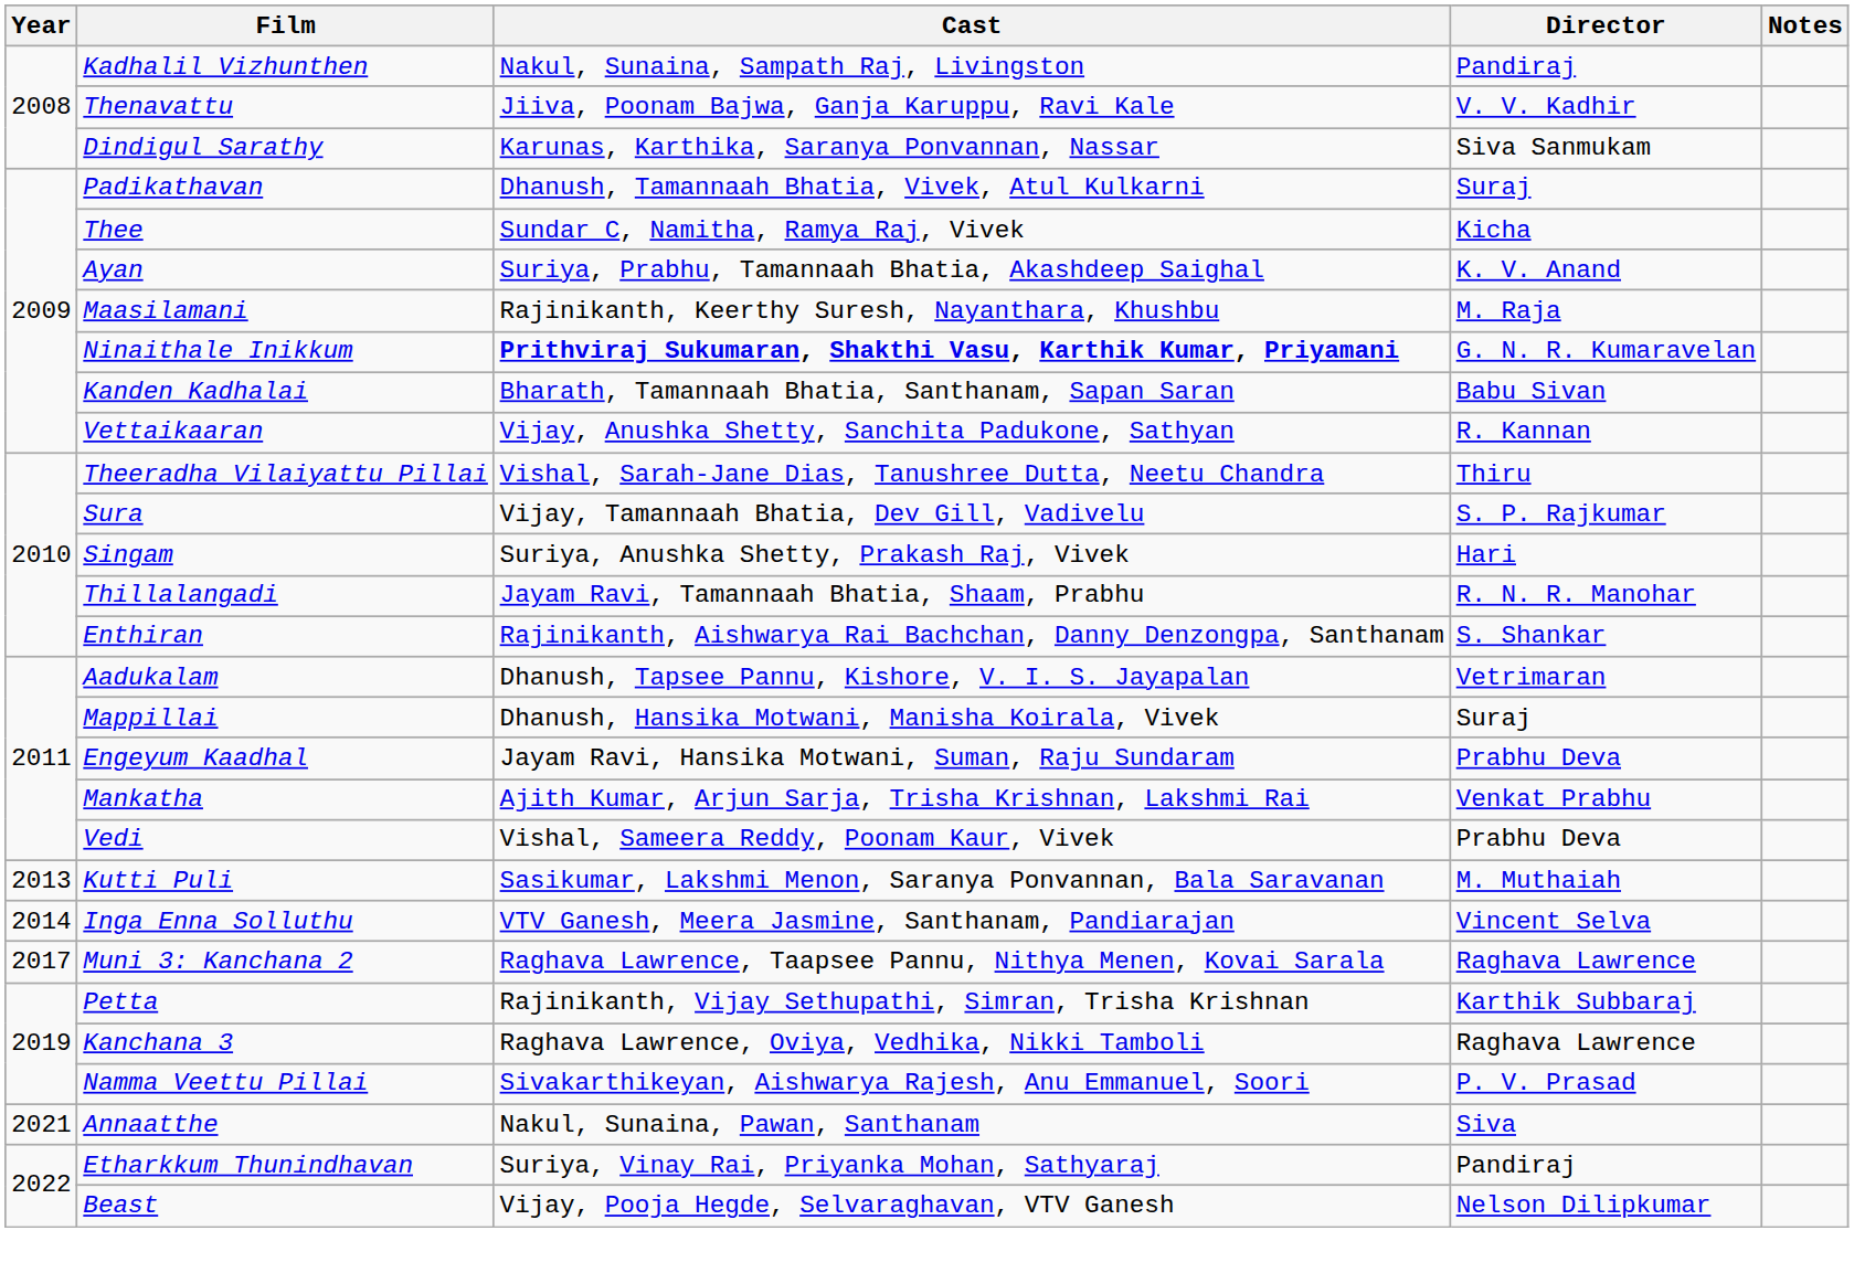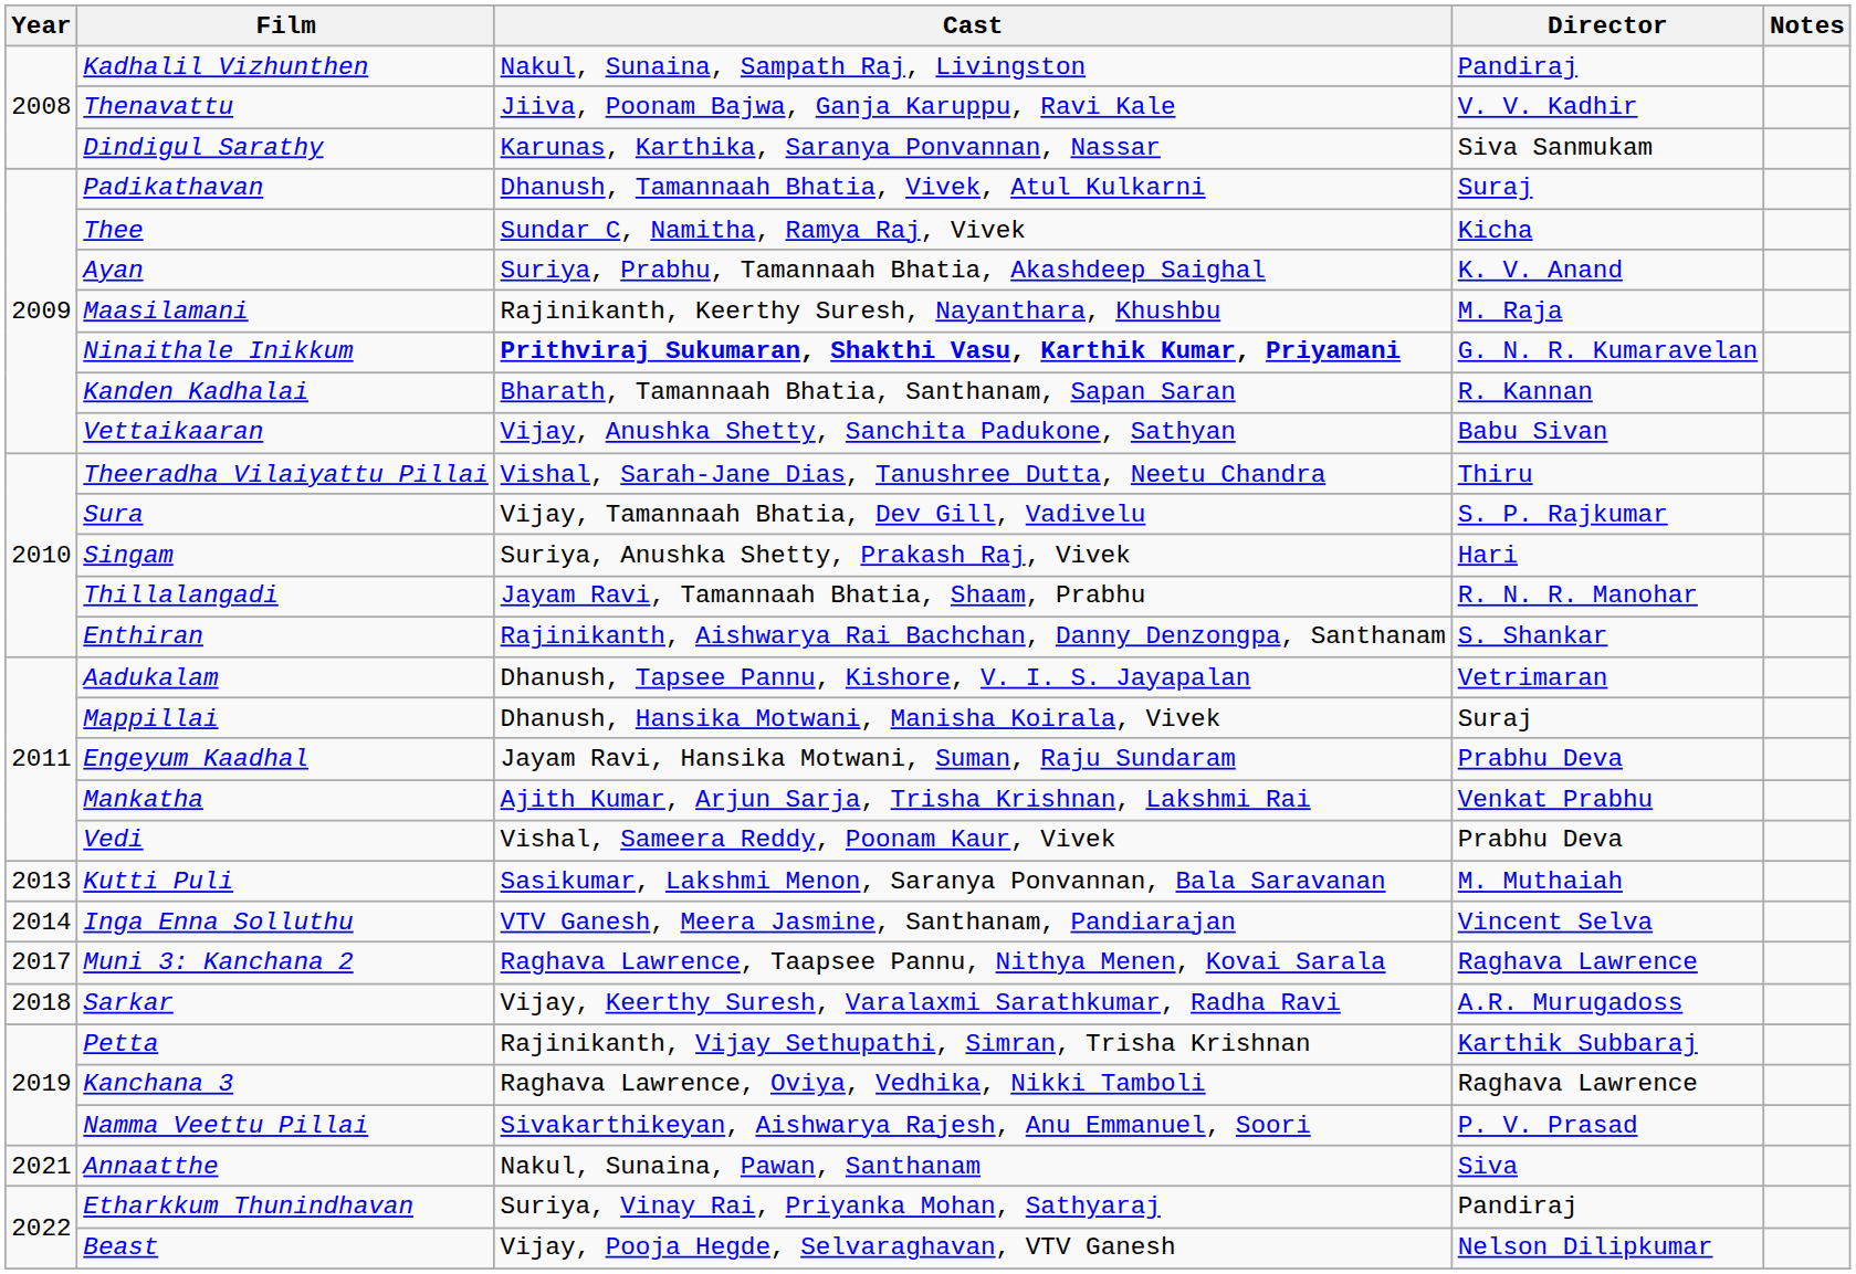 <table class=" wikitable sortable">
 <tr>
 <th>Year</th>
 <th>Film</th>
 <th>Cast</th>
 <th>Director</th>
 <th>Notes</th>
 </tr>
 <tr>
 <td rowspan="3">2008</td>
 <td><em><a href='#'>Kadhalil Vizhunthen</a></em></td>
 <td><a href='#'>Nakul</a>, <a href='#'>Sunaina</a>, <a href='#'>Sampath Raj</a>, <a href='#'>Livingston</a></td>
 <td><a href='#'>Pandiraj</a></td>
 <td></td>
 </tr>
 <tr>
 <td><em><a href='#'>Thenavattu</a></em></td>
 <td><a href='#'>Jiiva</a>, <a href='#'>Poonam Bajwa</a>, <a href='#'>Ganja Karuppu</a>, <a href='#'>Ravi Kale</a></td>
 <td><a href='#'>V. V. Kadhir</a></td>
 <td></td>
 </tr>
 <tr>
 <td><em><a href='#'>Dindigul Sarathy</a></em></td>
 <td><a href='#'>Karunas</a>, <a href='#'>Karthika</a>, <a href='#'>Saranya Ponvannan</a>, <a href='#'>Nassar</a></td>
 <td>Siva Sanmukam</td>
 <td></td>
 </tr>
 <tr>
 <td rowspan="7">2009</td>
 <td><em><a href='#'>Padikathavan</a></em></td>
 <td><a href='#'>Dhanush</a>, <a href='#'>Tamannaah Bhatia</a>, <a href='#'>Vivek</a>, <a href='#'>Atul Kulkarni</a></td>
 <td><a href='#'>Suraj</a></td>
 <td></td>
 </tr>
 <tr>
 <td><em><a href='#'>Thee</a></em></td>
 <td><a href='#'>Sundar C</a>, <a href='#'>Namitha</a>, <a href='#'>Ramya Raj</a>, Vivek</td>
 <td><a href='#'>Kicha</a></td>
 <td></td>
 </tr>
 <tr>
 <td><em><a href='#'>Ayan</a></em></td>
 <td><a href='#'>Suriya</a>, <a href='#'>Prabhu</a>, Tamannaah Bhatia, <a href='#'>Akashdeep Saighal</a></td>
 <td><a href='#'>K. V. Anand</a></td>
 <td></td>
 </tr>
 <tr>
 <td><em><a href='#'>Maasilamani</a></em></td>
 <td>Rajinikanth, Keerthy Suresh, <a href='#'>Nayanthara</a>, <a href='#'>Khushbu</a></td>
 <td><a href='#'>M. Raja</a></td>
 <td></td>
 </tr>
 <tr>
 <td><em><a href='#'>Ninaithale Inikkum</a></em></td>
 <td><strong><a href='#'>Prithviraj Sukumaran</a>, <a href='#'>Shakthi Vasu</a>, <a href='#'>Karthik Kumar</a>, <a href='#'>Priyamani</a></strong></td>
 <td><a href='#'>G. N. R. Kumaravelan</a></td>
 <td></td>
 </tr>
 <tr>
 <td><em><a href='#'>Kanden Kadhalai</a></em></td>
 <td><a href='#'>Bharath</a>, Tamannaah Bhatia, Santhanam, <a href='#'>Sapan Saran</a></td>
-<td><a href='#'>Babu Sivan</a></td>
+<td><a href='#'>R. Kannan</a></td>
 <td></td>
 </tr>
 <tr>
 <td><em><a href='#'>Vettaikaaran</a></em></td>
 <td><a href='#'>Vijay</a>, <a href='#'>Anushka Shetty</a>, <a href='#'>Sanchita Padukone</a>, <a href='#'>Sathyan</a></td>
-<td><a href='#'>R. Kannan</a></td>
+<td><a href='#'>Babu Sivan</a></td>
 <td></td>
 </tr>
 <tr>
 <td rowspan="5">2010</td>
 <td><em><a href='#'>Theeradha Vilaiyattu Pillai</a></em></td>
 <td><a href='#'>Vishal</a>, <a href='#'>Sarah-Jane Dias</a>, <a href='#'>Tanushree Dutta</a>, <a href='#'>Neetu Chandra</a></td>
 <td><a href='#'>Thiru</a></td>
 <td></td>
 </tr>
 <tr>
 <td><em><a href='#'>Sura</a></em></td>
 <td>Vijay, Tamannaah Bhatia, <a href='#'>Dev Gill</a>, <a href='#'>Vadivelu</a></td>
 <td><a href='#'>S. P. Rajkumar</a></td>
 <td></td>
 </tr>
 <tr>
 <td><em><a href='#'>Singam</a></em></td>
 <td>Suriya, Anushka Shetty, <a href='#'>Prakash Raj</a>, Vivek</td>
 <td><a href='#'>Hari</a></td>
 <td></td>
 </tr>
 <tr>
 <td><em><a href='#'>Thillalangadi</a></em></td>
 <td><a href='#'>Jayam Ravi</a>, Tamannaah Bhatia, <a href='#'>Shaam</a>, Prabhu</td>
 <td><a href='#'>R. N. R. Manohar</a></td>
 <td></td>
 </tr>
 <tr>
 <td><em><a href='#'>Enthiran</a></em></td>
 <td><a href='#'>Rajinikanth</a>, <a href='#'>Aishwarya Rai Bachchan</a>, <a href='#'>Danny Denzongpa</a>, Santhanam</td>
 <td><a href='#'>S. Shankar</a></td>
 <td></td>
 </tr>
 <tr>
 <td rowspan="5">2011</td>
 <td><em><a href='#'>Aadukalam</a></em></td>
 <td>Dhanush, <a href='#'>Tapsee Pannu</a>, <a href='#'>Kishore</a>, <a href='#'>V. I. S. Jayapalan</a></td>
 <td><a href='#'>Vetrimaran</a></td>
 <td></td>
 </tr>
 <tr>
 <td><em><a href='#'>Mappillai</a></em></td>
 <td>Dhanush, <a href='#'>Hansika Motwani</a>, <a href='#'>Manisha Koirala</a>, Vivek</td>
 <td>Suraj</td>
 <td></td>
 </tr>
 <tr>
 <td><em><a href='#'>Engeyum Kaadhal</a></em></td>
 <td>Jayam Ravi, Hansika Motwani, <a href='#'>Suman</a>, <a href='#'>Raju Sundaram</a></td>
 <td><a href='#'>Prabhu Deva</a></td>
 <td></td>
 </tr>
 <tr>
 <td><em><a href='#'>Mankatha</a></em></td>
 <td><a href='#'>Ajith Kumar</a>, <a href='#'>Arjun Sarja</a>, <a href='#'>Trisha Krishnan</a>, <a href='#'>Lakshmi Rai</a></td>
 <td><a href='#'>Venkat Prabhu</a></td>
 <td></td>
 </tr>
 <tr>
 <td><em><a href='#'>Vedi</a></em></td>
 <td>Vishal, <a href='#'>Sameera Reddy</a>, <a href='#'>Poonam Kaur</a>, Vivek</td>
 <td>Prabhu Deva</td>
 <td></td>
 </tr>
 <tr>
 <td>2013</td>
 <td><em><a href='#'>Kutti Puli</a></em></td>
 <td><a href='#'>Sasikumar</a>, <a href='#'>Lakshmi Menon</a>, Saranya Ponvannan, <a href='#'>Bala Saravanan</a></td>
 <td><a href='#'>M. Muthaiah</a></td>
 <td></td>
 </tr>
 <tr>
 <td>2014</td>
 <td><em><a href='#'>Inga Enna Solluthu</a></em></td>
 <td><a href='#'>VTV Ganesh</a>, <a href='#'>Meera Jasmine</a>, Santhanam, <a href='#'>Pandiarajan</a></td>
 <td><a href='#'>Vincent Selva</a></td>
 <td></td>
 </tr>
 <tr>
 <td>2017</td>
 <td><em><a href='#'>Muni 3: Kanchana 2</a></em></td>
 <td><a href='#'>Raghava Lawrence</a>, Taapsee Pannu, <a href='#'>Nithya Menen</a>, <a href='#'>Kovai Sarala</a></td>
 <td><a href='#'>Raghava Lawrence</a></td>
 <td></td>
 </tr>
 <tr>
+<td>2018</td>
+<td><em> <a href='#'>Sarkar</a></em></td>
+<td>Vijay, <a href='#'>Keerthy Suresh</a>, <a href='#'>Varalaxmi Sarathkumar</a>, <a href='#'>Radha Ravi</a></td>
+<td><a href='#'>A.R. Murugadoss</a></td>
+<td></td>
+</tr>
+<tr>
 <td rowspan="3">2019</td>
 <td><em><a href='#'>Petta</a></em></td>
 <td>Rajinikanth, <a href='#'>Vijay Sethupathi</a>, <a href='#'>Simran</a>, Trisha Krishnan</td>
 <td><a href='#'>Karthik Subbaraj</a></td>
 <td></td>
 </tr>
 <tr>
 <td><em><a href='#'>Kanchana 3</a></em></td>
 <td>Raghava Lawrence, <a href='#'>Oviya</a>, <a href='#'>Vedhika</a>, <a href='#'>Nikki Tamboli</a></td>
 <td>Raghava Lawrence</td>
 <td></td>
 </tr>
 <tr>
 <td><em><a href='#'>Namma Veettu Pillai</a></em></td>
 <td><a href='#'>Sivakarthikeyan</a>, <a href='#'>Aishwarya Rajesh</a>, <a href='#'>Anu Emmanuel</a>, <a href='#'>Soori</a></td>
 <td><a href='#'>P. V. Prasad</a></td>
 <td></td>
 </tr>
 <tr>
 <td>2021</td>
 <td><em><a href='#'>Annaatthe</a></em></td>
 <td>Nakul, Sunaina, <a href='#'>Pawan</a>, <a href='#'>Santhanam</a></td>
 <td><a href='#'>Siva</a></td>
 <td></td>
 </tr>
 <tr>
 <td rowspan="2">2022</td>
 <td><em><a href='#'>Etharkkum Thunindhavan</a></em></td>
 <td>Suriya, <a href='#'>Vinay Rai</a>, <a href='#'>Priyanka Mohan</a>, <a href='#'>Sathyaraj</a></td>
 <td>Pandiraj</td>
 <td></td>
 </tr>
 <tr>
 <td><em><a href='#'>Beast</a></em></td>
 <td>Vijay, <a href='#'>Pooja Hegde</a>, <a href='#'>Selvaraghavan</a>, VTV Ganesh</td>
 <td><a href='#'>Nelson Dilipkumar</a></td>
 <td></td>
 </tr>
 </table>
